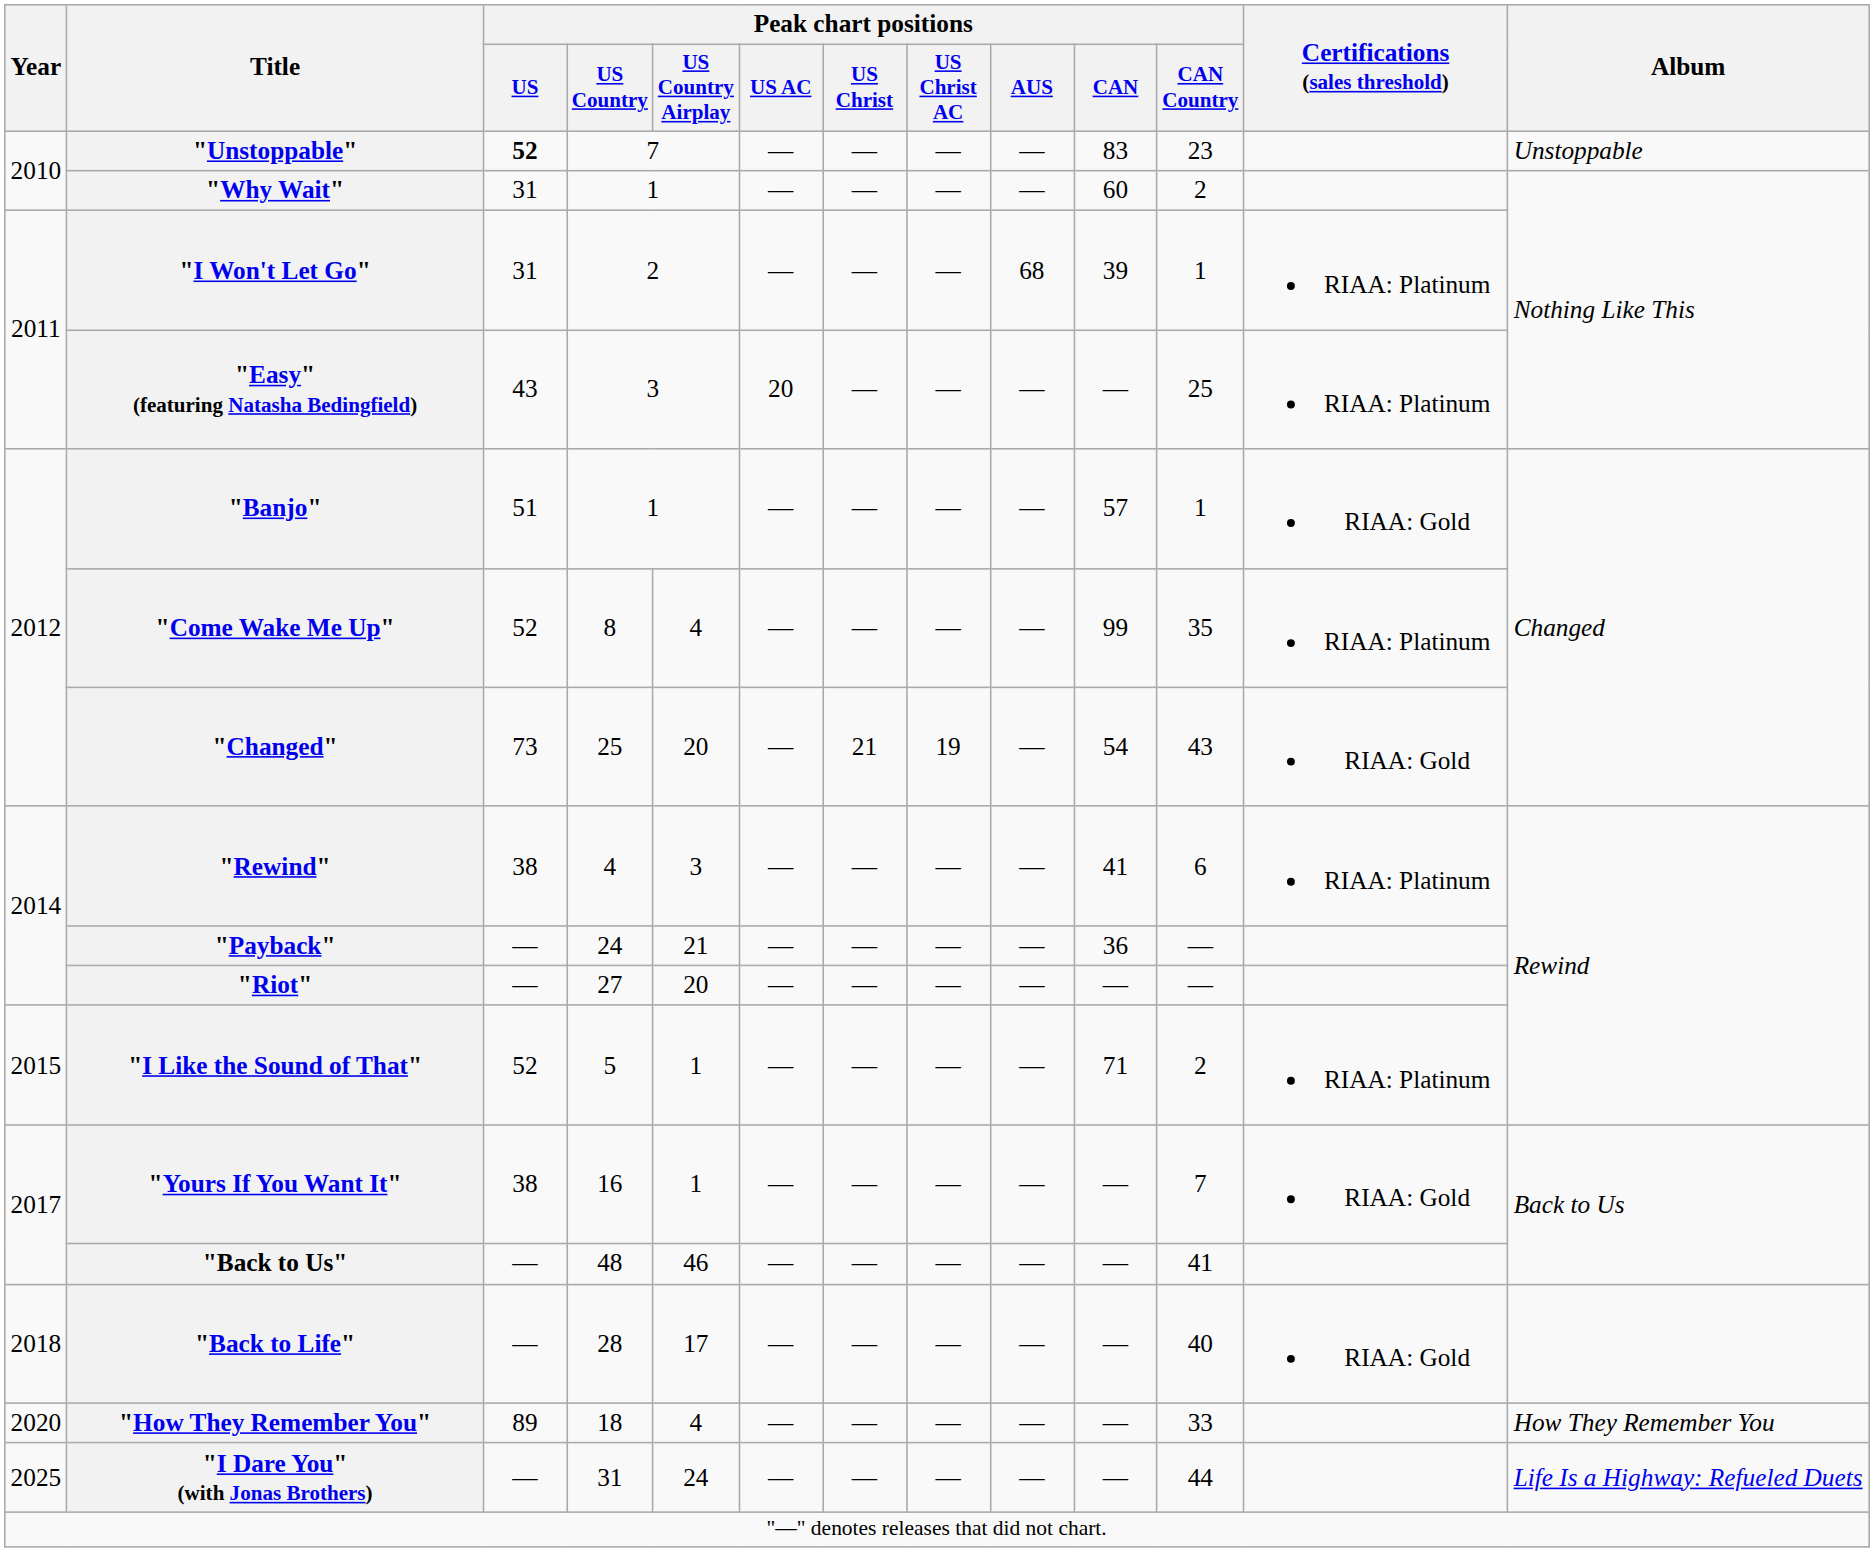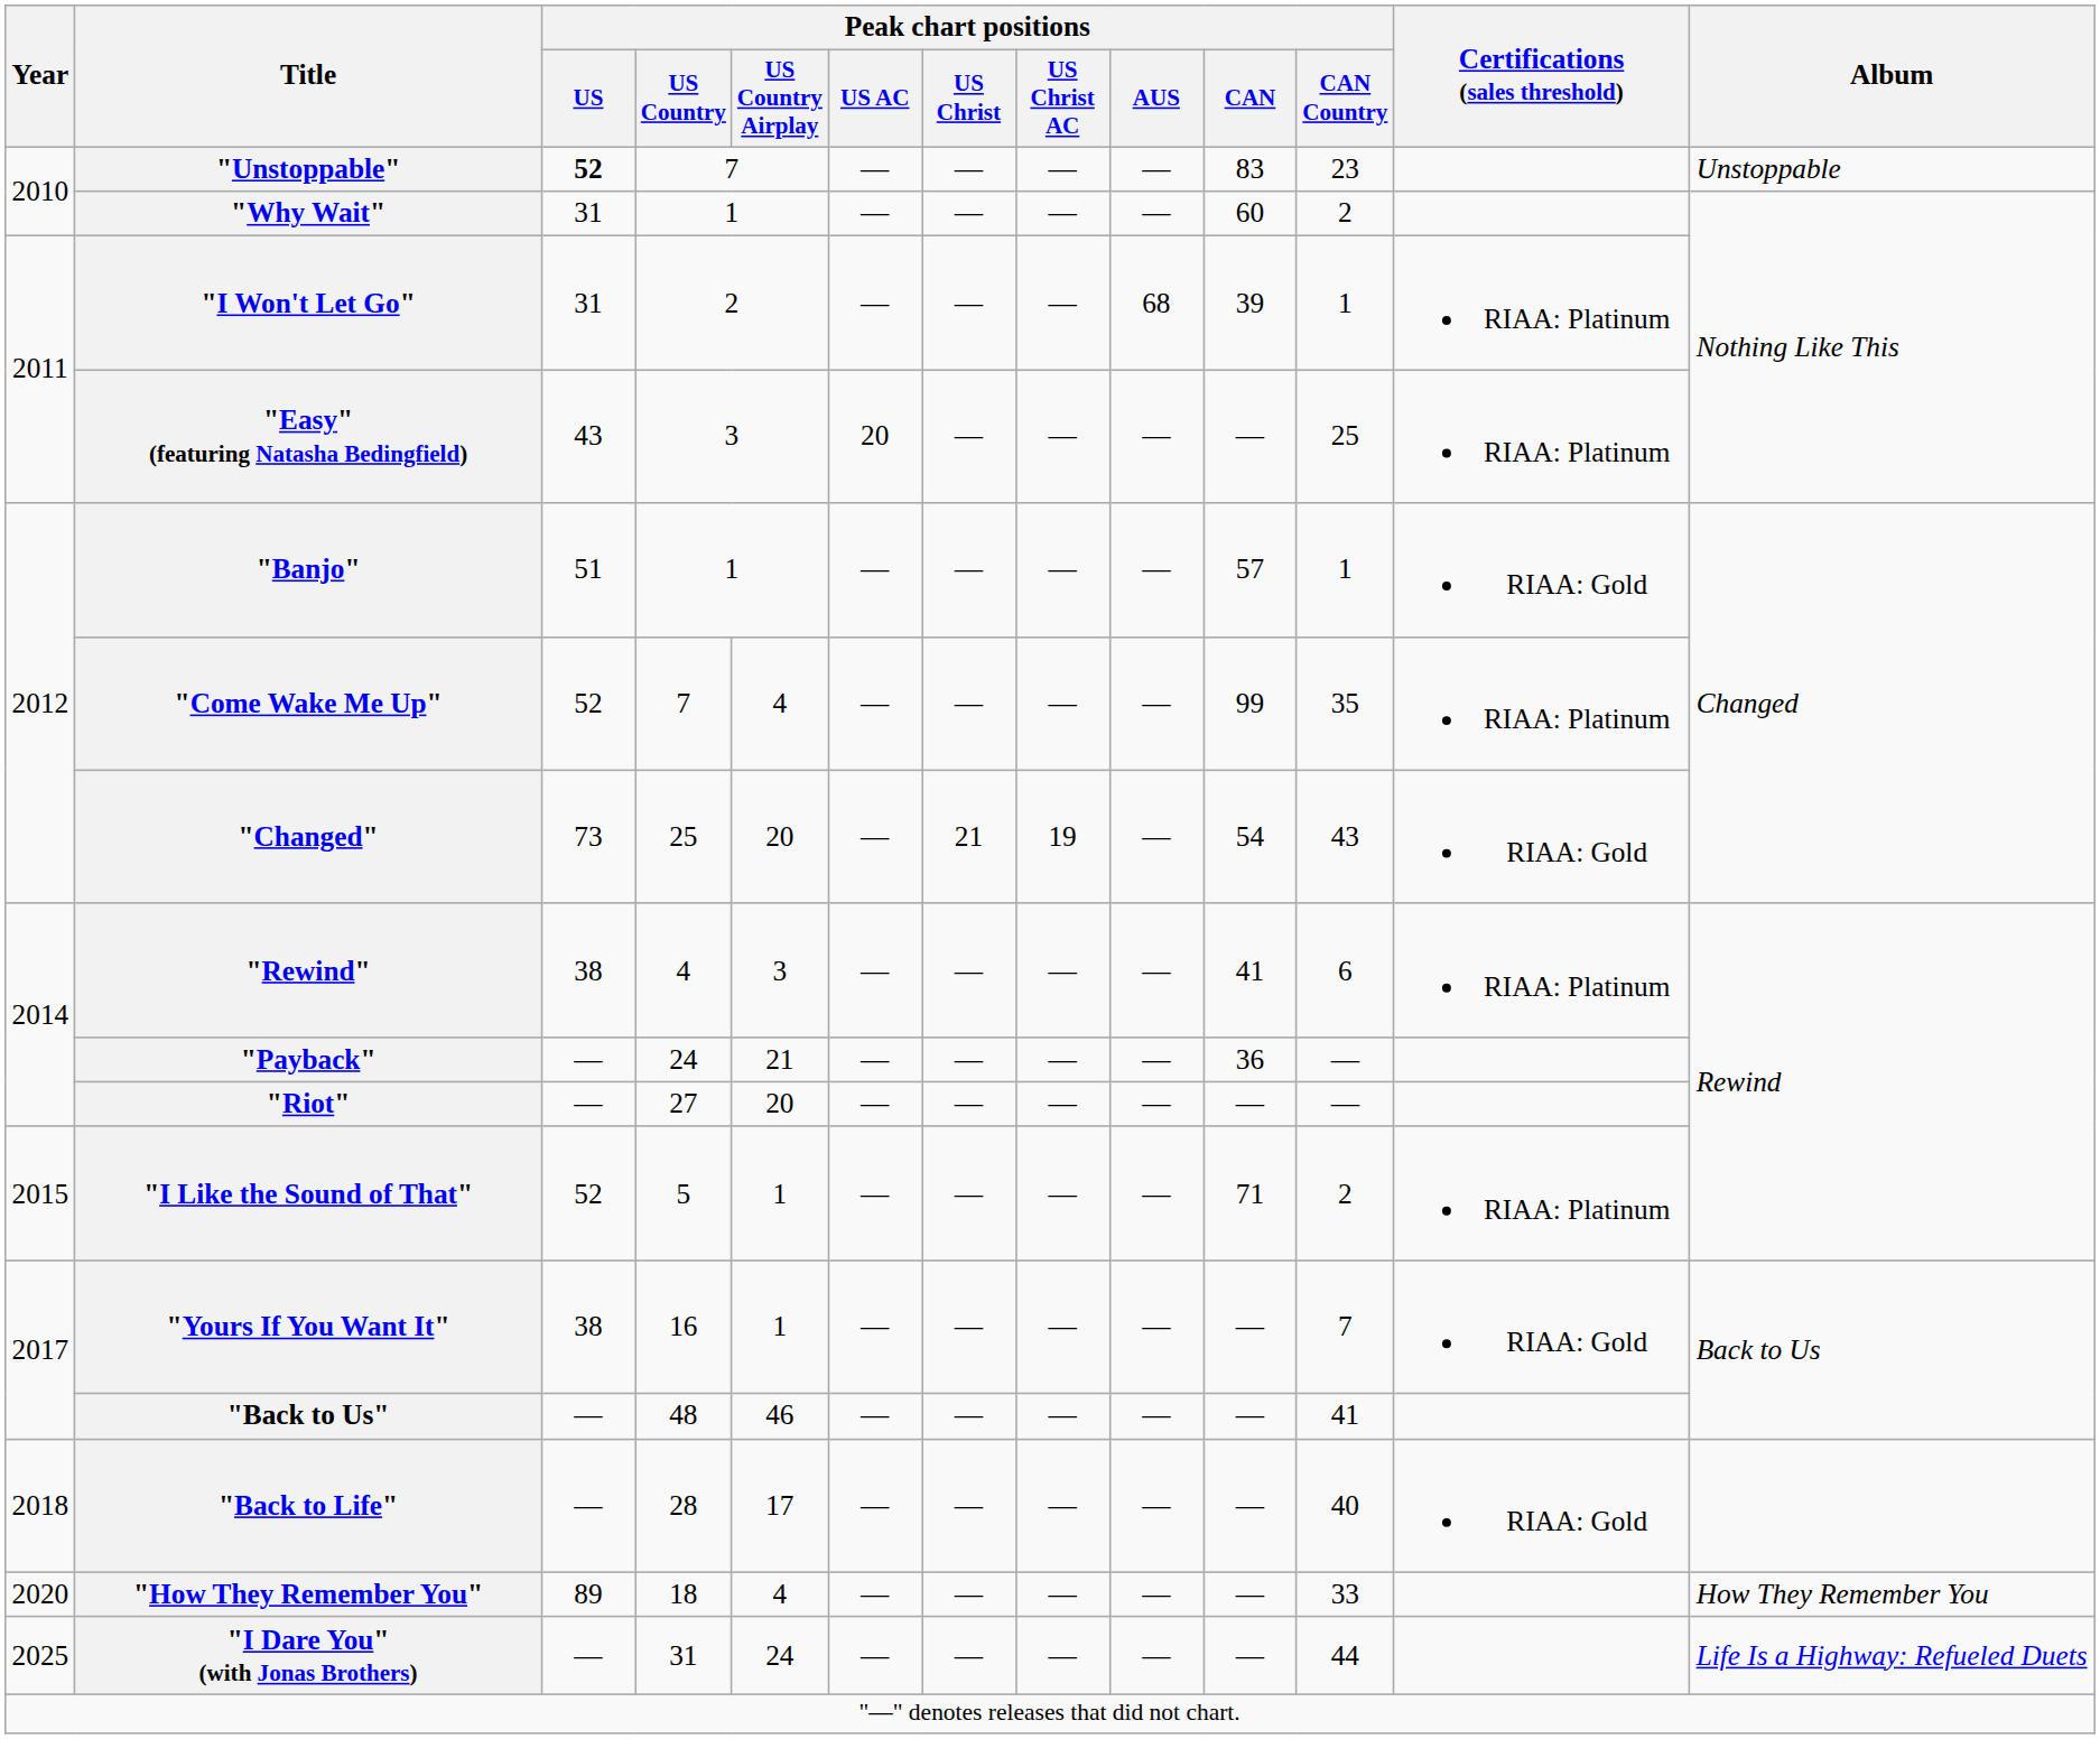 <table class="wikitable plainrowheaders" style="text-align:center;">
 <tr>
 <th rowspan="2">Year</th>
 <th rowspan="2" style="width:16em;">Title</th>
 <th colspan="9">Peak chart positions</th>
 <th rowspan="2" style="width:10em;"><a href='#'>Certifications</a><br><small>(<a href='#'>sales threshold</a>)</small></th>
 <th rowspan="2">Album</th>
 </tr>
 <tr style="font-size:smaller;">
 <th style="width:3.5em;"><a href='#'>US</a><br></th>
 <th style="width:3.5em;"><a href='#'>US Country</a><br></th>
 <th style="width:3.5em;"><a href='#'>US Country Airplay</a><br></th>
 <th style="width:3.5em;"><a href='#'>US AC</a><br></th>
 <th style="width:3.5em;"><a href='#'>US Christ</a><br></th>
 <th style="width:3.5em;"><a href='#'>US Christ AC</a><br></th>
 <th style="width:3.5em;"><a href='#'>AUS</a><br></th>
 <th style="width:3.5em;"><a href='#'>CAN</a><br></th>
 <th style="width:3.5em;"><a href='#'>CAN Country</a><br></th>
 </tr>
 <tr>
 <td rowspan="2">2010</td>
 <th scope="row">"<a href='#'>Unstoppable</a>"</th>
 <td><strong>52</strong></td>
 <td colspan=2>7</td>
 <td>—</td>
 <td>—</td>
 <td>—</td>
 <td>—</td>
 <td>83</td>
 <td>23</td>
 <td></td>
 <td align="left"><em>Unstoppable</em></td>
 </tr>
 <tr>
 <th scope="row">"<a href='#'>Why Wait</a>"</th>
 <td>31</td>
 <td colspan=2>1</td>
 <td>—</td>
 <td>—</td>
 <td>—</td>
 <td>—</td>
 <td>60</td>
 <td>2</td>
 <td></td>
 <td align="left" rowspan="3"><em>Nothing Like This</em></td>
 </tr>
 <tr>
 <td rowspan="2">2011</td>
 <th scope="row">"<a href='#'>I Won't Let Go</a>"</th>
 <td>31</td>
 <td colspan=2>2</td>
 <td>—</td>
 <td>—</td>
 <td>—</td>
 <td>68</td>
 <td>39</td>
 <td>1</td>
 <td><br><ul><li>RIAA: Platinum</li></ul></td>
 </tr>
 <tr>
 <th scope="row">"<a href='#'>Easy</a>"<br><small>(featuring <a href='#'>Natasha Bedingfield</a>)</small></th>
 <td>43</td>
 <td colspan=2>3</td>
 <td>20</td>
 <td>—</td>
 <td>—</td>
 <td>—</td>
 <td>—</td>
 <td>25</td>
 <td><br><ul><li>RIAA: Platinum</li></ul></td>
 </tr>
 <tr>
 <td rowspan="3">2012</td>
 <th scope="row">"<a href='#'>Banjo</a>"</th>
 <td>51</td>
 <td colspan=2>1</td>
 <td>—</td>
 <td>—</td>
 <td>—</td>
 <td>—</td>
 <td>57</td>
 <td>1</td>
 <td><br><ul><li>RIAA: Gold</li></ul></td>
 <td align="left" rowspan="3"><em>Changed</em></td>
 </tr>
 <tr>
 <th scope="row">"<a href='#'>Come Wake Me Up</a>"</th>
 <td>52</td>
-<td>8</td>
+<td>7</td>
 <td>4</td>
 <td>—</td>
 <td>—</td>
 <td>—</td>
 <td>—</td>
 <td>99</td>
 <td>35</td>
 <td><br><ul><li>RIAA: Platinum</li></ul></td>
 </tr>
 <tr>
 <th scope="row">"<a href='#'>Changed</a>"</th>
 <td>73</td>
 <td>25</td>
 <td>20</td>
 <td>—</td>
 <td>21</td>
 <td>19</td>
 <td>—</td>
 <td>54</td>
 <td>43</td>
 <td><br><ul><li>RIAA: Gold</li></ul></td>
 </tr>
 <tr>
 <td rowspan="3">2014</td>
 <th scope="row">"<a href='#'>Rewind</a>"</th>
 <td>38</td>
 <td>4</td>
 <td>3</td>
 <td>—</td>
 <td>—</td>
 <td>—</td>
 <td>—</td>
 <td>41</td>
 <td>6</td>
 <td><br><ul><li>RIAA: Platinum</li></ul></td>
 <td align="left" rowspan="4"><em>Rewind</em></td>
 </tr>
 <tr>
 <th scope="row">"<a href='#'>Payback</a>"</th>
 <td>—</td>
 <td>24</td>
 <td>21</td>
 <td>—</td>
 <td>—</td>
 <td>—</td>
 <td>—</td>
 <td>36</td>
 <td>—</td>
 <td></td>
 </tr>
 <tr>
 <th scope="row">"<a href='#'>Riot</a>"</th>
 <td>—</td>
 <td>27</td>
 <td>20</td>
 <td>—</td>
 <td>—</td>
 <td>—</td>
 <td>—</td>
 <td>—</td>
 <td>—</td>
 <td></td>
 </tr>
 <tr>
 <td>2015</td>
 <th scope="row">"<a href='#'>I Like the Sound of That</a>"</th>
 <td>52</td>
 <td>5</td>
 <td>1</td>
 <td>—</td>
 <td>—</td>
 <td>—</td>
 <td>—</td>
 <td>71</td>
 <td>2</td>
 <td><br><ul><li>RIAA: Platinum</li></ul></td>
 </tr>
 <tr>
 <td rowspan="2">2017</td>
 <th scope="row">"<a href='#'>Yours If You Want It</a>"</th>
 <td>38</td>
 <td>16</td>
 <td>1</td>
 <td>—</td>
 <td>—</td>
 <td>—</td>
 <td>—</td>
 <td>—</td>
 <td>7</td>
 <td><br><ul><li>RIAA: Gold</li></ul></td>
 <td align="left" rowspan="2"><em>Back to Us</em></td>
 </tr>
 <tr>
 <th scope="row">"Back to Us"</th>
 <td>—</td>
 <td>48</td>
 <td>46</td>
 <td>—</td>
 <td>—</td>
 <td>—</td>
 <td>—</td>
 <td>—</td>
 <td>41</td>
 <td></td>
 </tr>
 <tr>
 <td>2018</td>
 <th scope="row">"<a href='#'>Back to Life</a>"</th>
 <td>—</td>
 <td>28</td>
 <td>17</td>
 <td>—</td>
 <td>—</td>
 <td>—</td>
 <td>—</td>
 <td>—</td>
 <td>40</td>
 <td><br><ul><li>RIAA: Gold</li></ul></td>
 <td></td>
 </tr>
 <tr>
 <td>2020</td>
 <th scope="row">"<a href='#'>How They Remember You</a>"</th>
 <td>89</td>
 <td>18</td>
 <td>4</td>
 <td>—</td>
 <td>—</td>
 <td>—</td>
 <td>—</td>
 <td>—</td>
 <td>33</td>
 <td></td>
 <td align="left"><em>How They Remember You</em></td>
 </tr>
 <tr>
 <td>2025</td>
 <th scope="row">"<a href='#'>I Dare You</a>"<br><small>(with <a href='#'>Jonas Brothers</a>)</small></th>
 <td>—</td>
 <td>31</td>
 <td>24</td>
 <td>—</td>
 <td>—</td>
 <td>—</td>
 <td>—</td>
 <td>—</td>
 <td>44</td>
 <td></td>
 <td align="left"><em><a href='#'>Life Is a Highway: Refueled Duets</a></em></td>
 </tr>
 <tr>
 <td colspan="13" style="font-size:85%">"—" denotes releases that did not chart.</td>
 </tr>
 </table>
